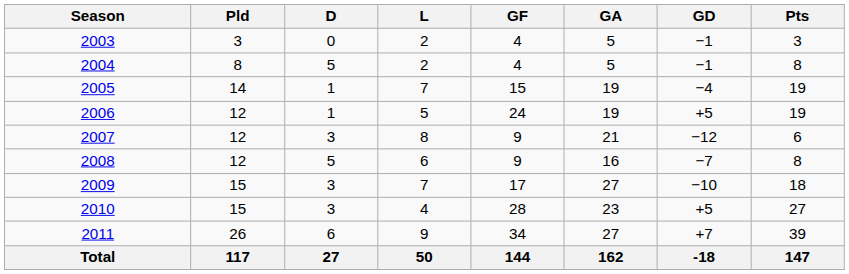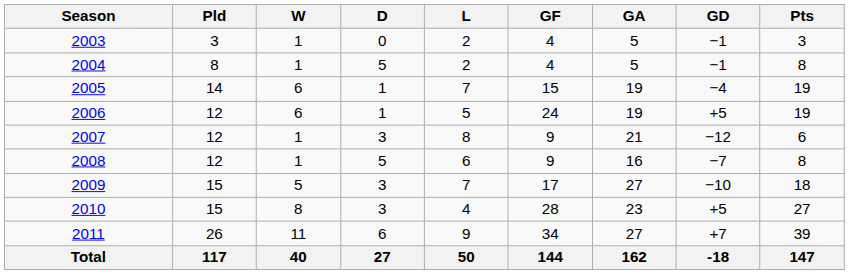 <table width=70% class="wikitable sortable" style="text-align:center">
 <tr>
 <th width=10%>Season</th>
 <th width=5%>Pld</th>
+<th width=5%>W</th>
 <th width=5%>D</th>
 <th width=5%>L</th>
 <th width=5%>GF</th>
 <th width=5%>GA</th>
 <th width=5%>GD</th>
 <th width=5%>Pts</th>
 </tr>
 <tr>
 <td><a href='#'>2003</a></td>
 <td>3</td>
+<td>1</td>
 <td>0</td>
 <td>2</td>
 <td>4</td>
 <td>5</td>
 <td>−1</td>
 <td>3</td>
 </tr>
 <tr>
 <td><a href='#'>2004</a></td>
 <td>8</td>
+<td>1</td>
 <td>5</td>
 <td>2</td>
 <td>4</td>
 <td>5</td>
 <td>−1</td>
 <td>8</td>
 </tr>
 <tr>
 <td><a href='#'>2005</a></td>
 <td>14</td>
+<td>6</td>
 <td>1</td>
 <td>7</td>
 <td>15</td>
 <td>19</td>
 <td>−4</td>
 <td>19</td>
 </tr>
 <tr>
 <td><a href='#'>2006</a></td>
 <td>12</td>
+<td>6</td>
 <td>1</td>
 <td>5</td>
 <td>24</td>
 <td>19</td>
 <td>+5</td>
 <td>19</td>
 </tr>
 <tr>
 <td><a href='#'>2007</a></td>
 <td>12</td>
+<td>1</td>
 <td>3</td>
 <td>8</td>
 <td>9</td>
 <td>21</td>
 <td>−12</td>
 <td>6</td>
 </tr>
 <tr>
 <td><a href='#'>2008</a></td>
 <td>12</td>
+<td>1</td>
 <td>5</td>
 <td>6</td>
 <td>9</td>
 <td>16</td>
 <td>−7</td>
 <td>8</td>
 </tr>
 <tr>
 <td><a href='#'>2009</a></td>
 <td>15</td>
+<td>5</td>
 <td>3</td>
 <td>7</td>
 <td>17</td>
 <td>27</td>
 <td>−10</td>
 <td>18</td>
 </tr>
 <tr>
 <td><a href='#'>2010</a></td>
 <td>15</td>
+<td>8</td>
 <td>3</td>
 <td>4</td>
 <td>28</td>
 <td>23</td>
 <td>+5</td>
 <td>27</td>
 </tr>
 <tr>
 <td><a href='#'>2011</a></td>
 <td>26</td>
+<td>11</td>
 <td>6</td>
 <td>9</td>
 <td>34</td>
 <td>27</td>
 <td>+7</td>
 <td>39</td>
 </tr>
 <tr>
 <th>Total</th>
 <th>117</th>
+<th>40</th>
 <th>27</th>
 <th>50</th>
 <th>144</th>
 <th>162</th>
 <th>-18</th>
 <th>147</th>
 </tr>
 </table>
